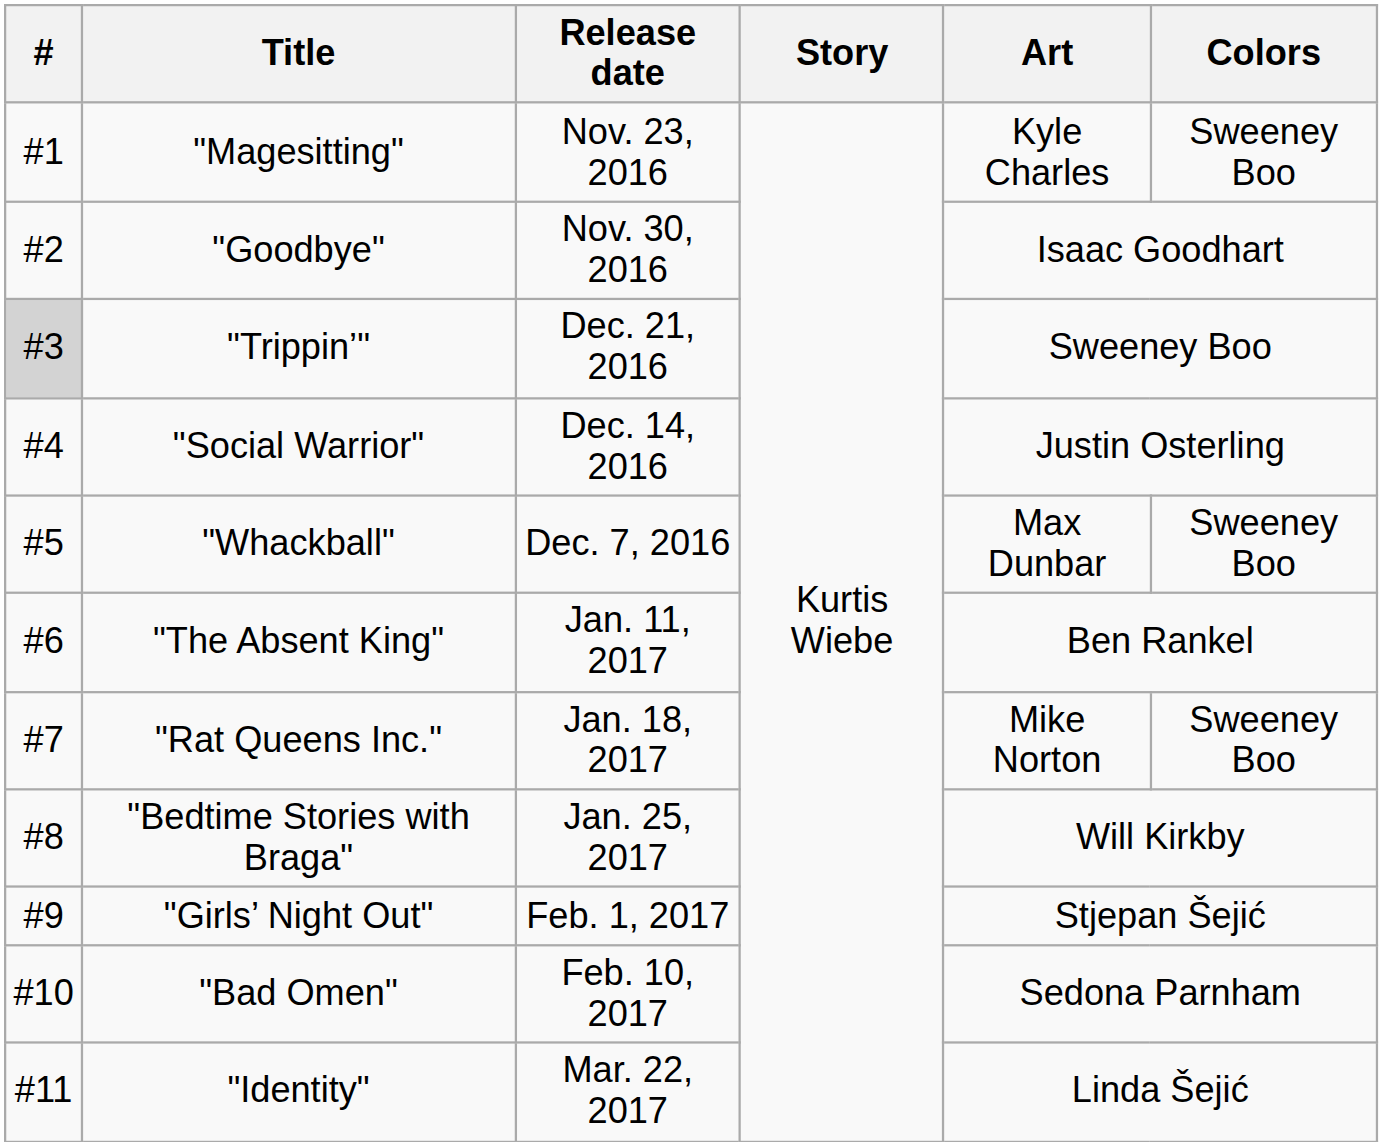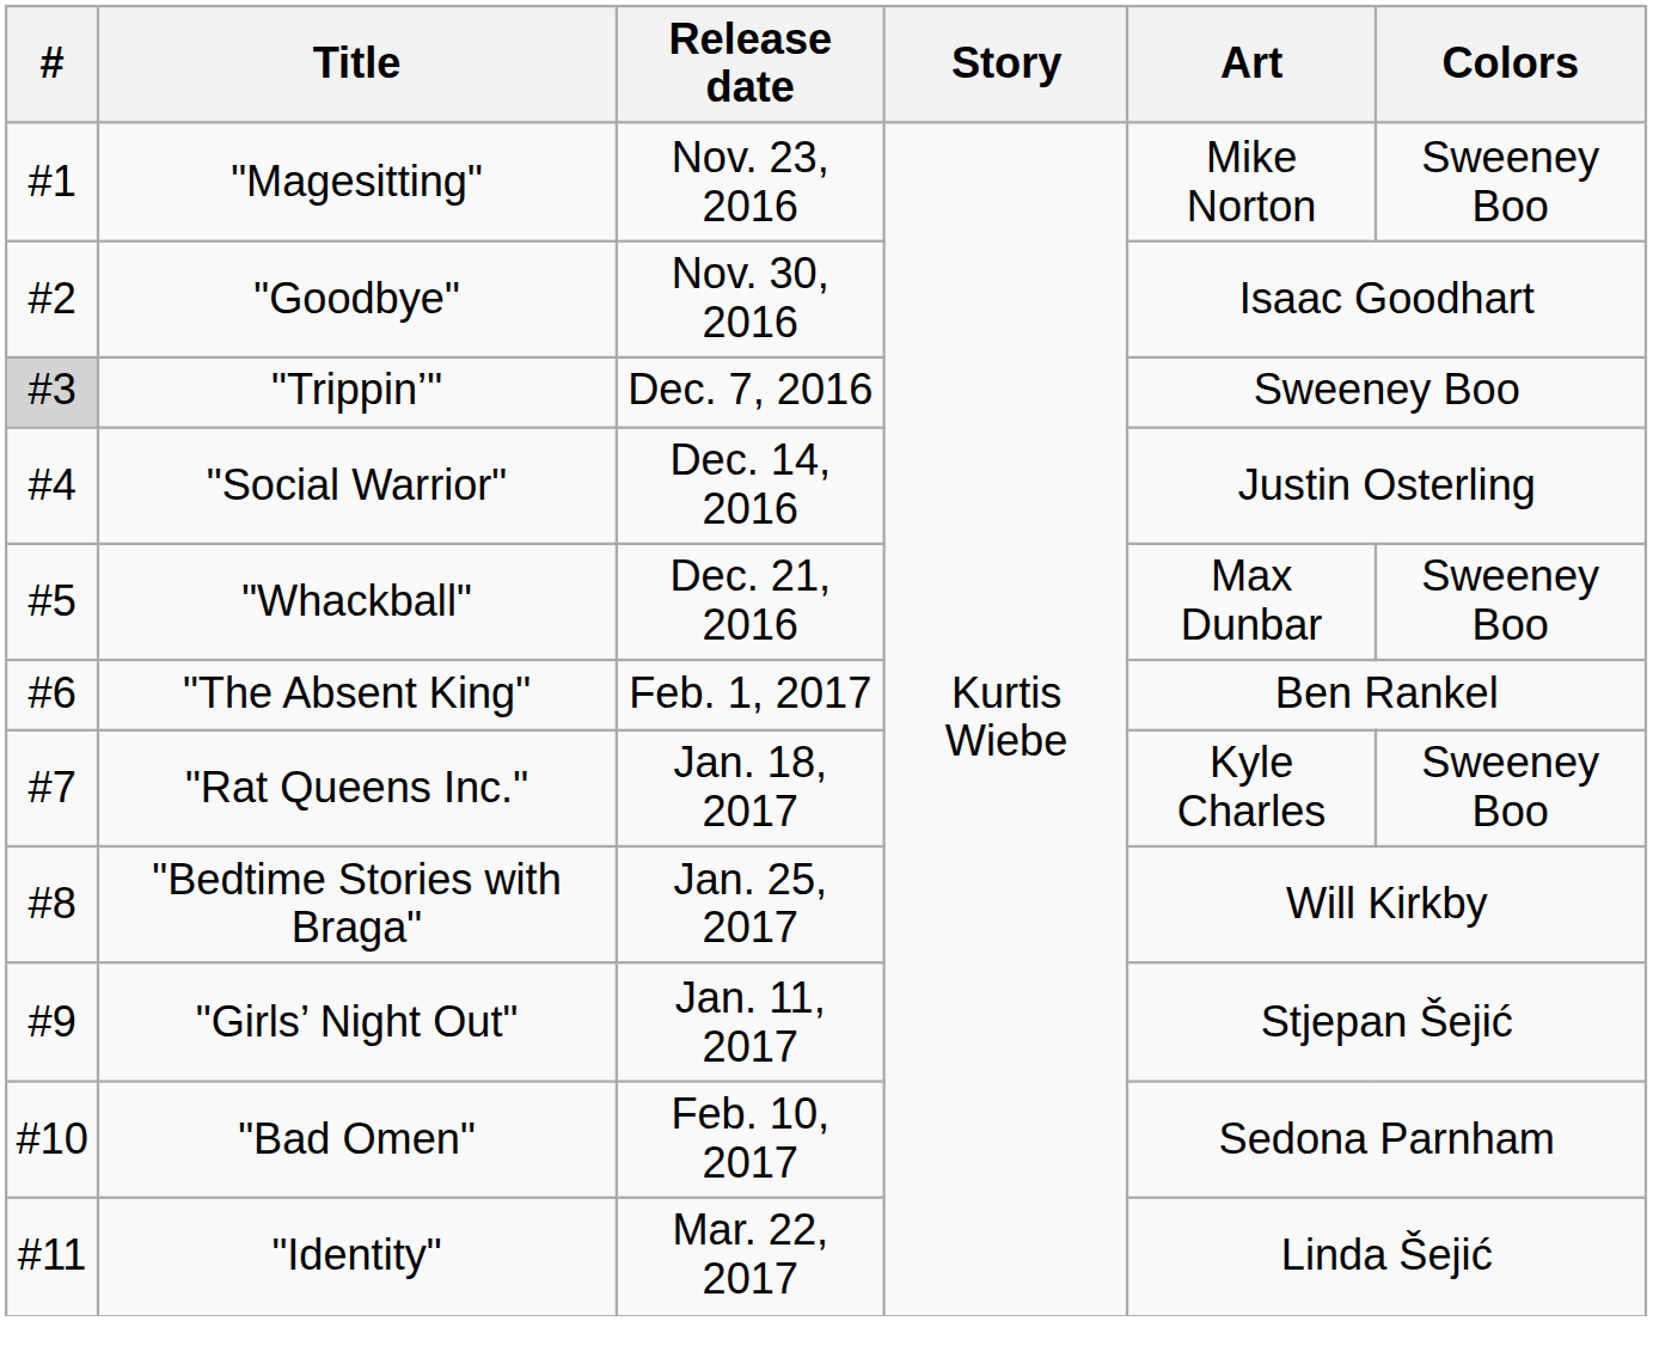 <table class="wikitable" style="text-align: center">
 <tr>
 <th>#</th>
 <th>Title</th>
 <th>Release date</th>
 <th>Story</th>
 <th>Art</th>
 <th>Colors</th>
 </tr>
 <tr>
 <td>#1</td>
 <td>"Magesitting"</td>
 <td>Nov. 23, 2016</td>
 <td rowspan=11>Kurtis Wiebe</td>
-<td>Kyle Charles</td>
+<td>Mike Norton</td>
 <td>Sweeney Boo</td>
 </tr>
 <tr>
 <td>#2</td>
 <td>"Goodbye"</td>
 <td>Nov. 30, 2016</td>
 <td colspan=2>Isaac Goodhart</td>
 </tr>
 <tr>
 <td style="background: lightgrey;">#3</td>
 <td>"Trippin’"</td>
-<td>Dec. 21, 2016</td>
+<td>Dec. 7, 2016</td>
 <td colspan=2>Sweeney Boo</td>
 </tr>
 <tr>
 <td>#4</td>
 <td>"Social Warrior"</td>
 <td>Dec. 14, 2016</td>
 <td colspan=2>Justin Osterling</td>
 </tr>
 <tr>
 <td>#5</td>
 <td>"Whackball"</td>
-<td>Dec. 7, 2016</td>
+<td>Dec. 21, 2016</td>
 <td>Max Dunbar</td>
 <td>Sweeney Boo</td>
 </tr>
 <tr>
 <td>#6</td>
 <td>"The Absent King"</td>
-<td>Jan. 11, 2017</td>
+<td>Feb. 1, 2017</td>
 <td colspan=2>Ben Rankel</td>
 </tr>
 <tr>
 <td>#7</td>
 <td>"Rat Queens Inc."</td>
 <td>Jan. 18, 2017</td>
-<td>Mike Norton</td>
+<td>Kyle Charles</td>
 <td>Sweeney Boo</td>
 </tr>
 <tr>
 <td>#8</td>
 <td>"Bedtime Stories with Braga"</td>
 <td>Jan. 25, 2017</td>
 <td colspan=2>Will Kirkby</td>
 </tr>
 <tr>
 <td>#9</td>
 <td>"Girls’ Night Out"</td>
-<td>Feb. 1, 2017</td>
+<td>Jan. 11, 2017</td>
 <td colspan=2>Stjepan Šejić</td>
 </tr>
 <tr>
 <td>#10</td>
 <td>"Bad Omen"</td>
 <td>Feb. 10, 2017</td>
 <td colspan=2>Sedona Parnham</td>
 </tr>
 <tr>
 <td>#11</td>
 <td>"Identity"</td>
 <td>Mar. 22, 2017</td>
 <td colspan=2>Linda Šejić</td>
 </tr>
 </table>
